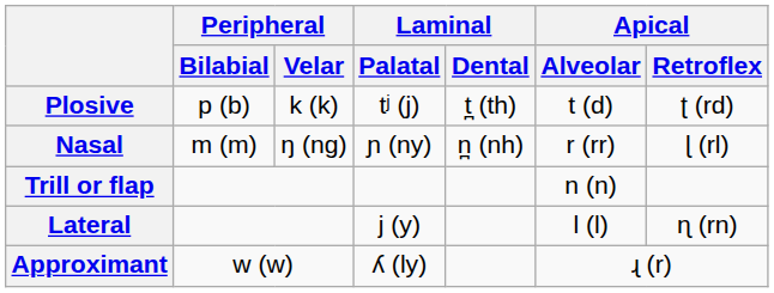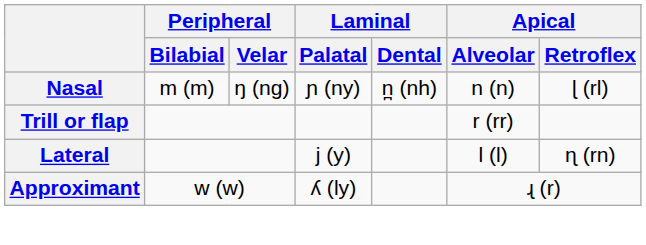 <table class="wikitable IPA">
 <tr>
 <th rowspan=2></th>
 <th colspan=2><a href='#'>Peripheral</a></th>
 <th colspan=2><a href='#'>Laminal</a></th>
 <th colspan=2><a href='#'>Apical</a></th>
 </tr>
 <tr>
 <th><a href='#'>Bilabial</a></th>
 <th><a href='#'>Velar</a></th>
 <th><a href='#'>Palatal</a></th>
 <th><a href='#'>Dental</a></th>
 <th><a href='#'>Alveolar</a></th>
 <th><a href='#'>Retroflex</a></th>
 </tr>
 <tr style="text-align: center;">
-<th><a href='#'>Plosive</a></th>
-<td>p (b)</td>
-<td>k (k)</td>
-<td>tʲ (j)</td>
-<td>t̪ (th)</td>
-<td>t (d)</td>
-<td>ʈ (rd)</td>
-</tr>
-<tr style="text-align: center;">
 <th><a href='#'>Nasal</a></th>
 <td>m (m)</td>
 <td>ŋ (ng)</td>
 <td>ɲ (ny)</td>
 <td>n̪ (nh)</td>
-<td>r (rr)</td>
+<td>n (n)</td>
 <td>ɭ (rl)</td>
 </tr>
 <tr style="text-align: center;">
 <th><a href='#'>Trill or flap</a></th>
 <td colspan=2></td>
 <td></td>
 <td></td>
-<td>n (n)</td>
+<td>r (rr)</td>
 <td></td>
 </tr>
 <tr style="text-align: center;">
 <th><a href='#'>Lateral</a></th>
 <td colspan=2></td>
 <td>j (y)</td>
 <td></td>
 <td>l (l)</td>
 <td>ɳ (rn)</td>
 </tr>
 <tr style="text-align: center;">
 <th><a href='#'>Approximant</a></th>
 <td colspan=2>w (w)</td>
 <td>ʎ (ly)</td>
 <td></td>
 <td colspan=2>ɻ (r)</td>
 </tr>
 </table>
